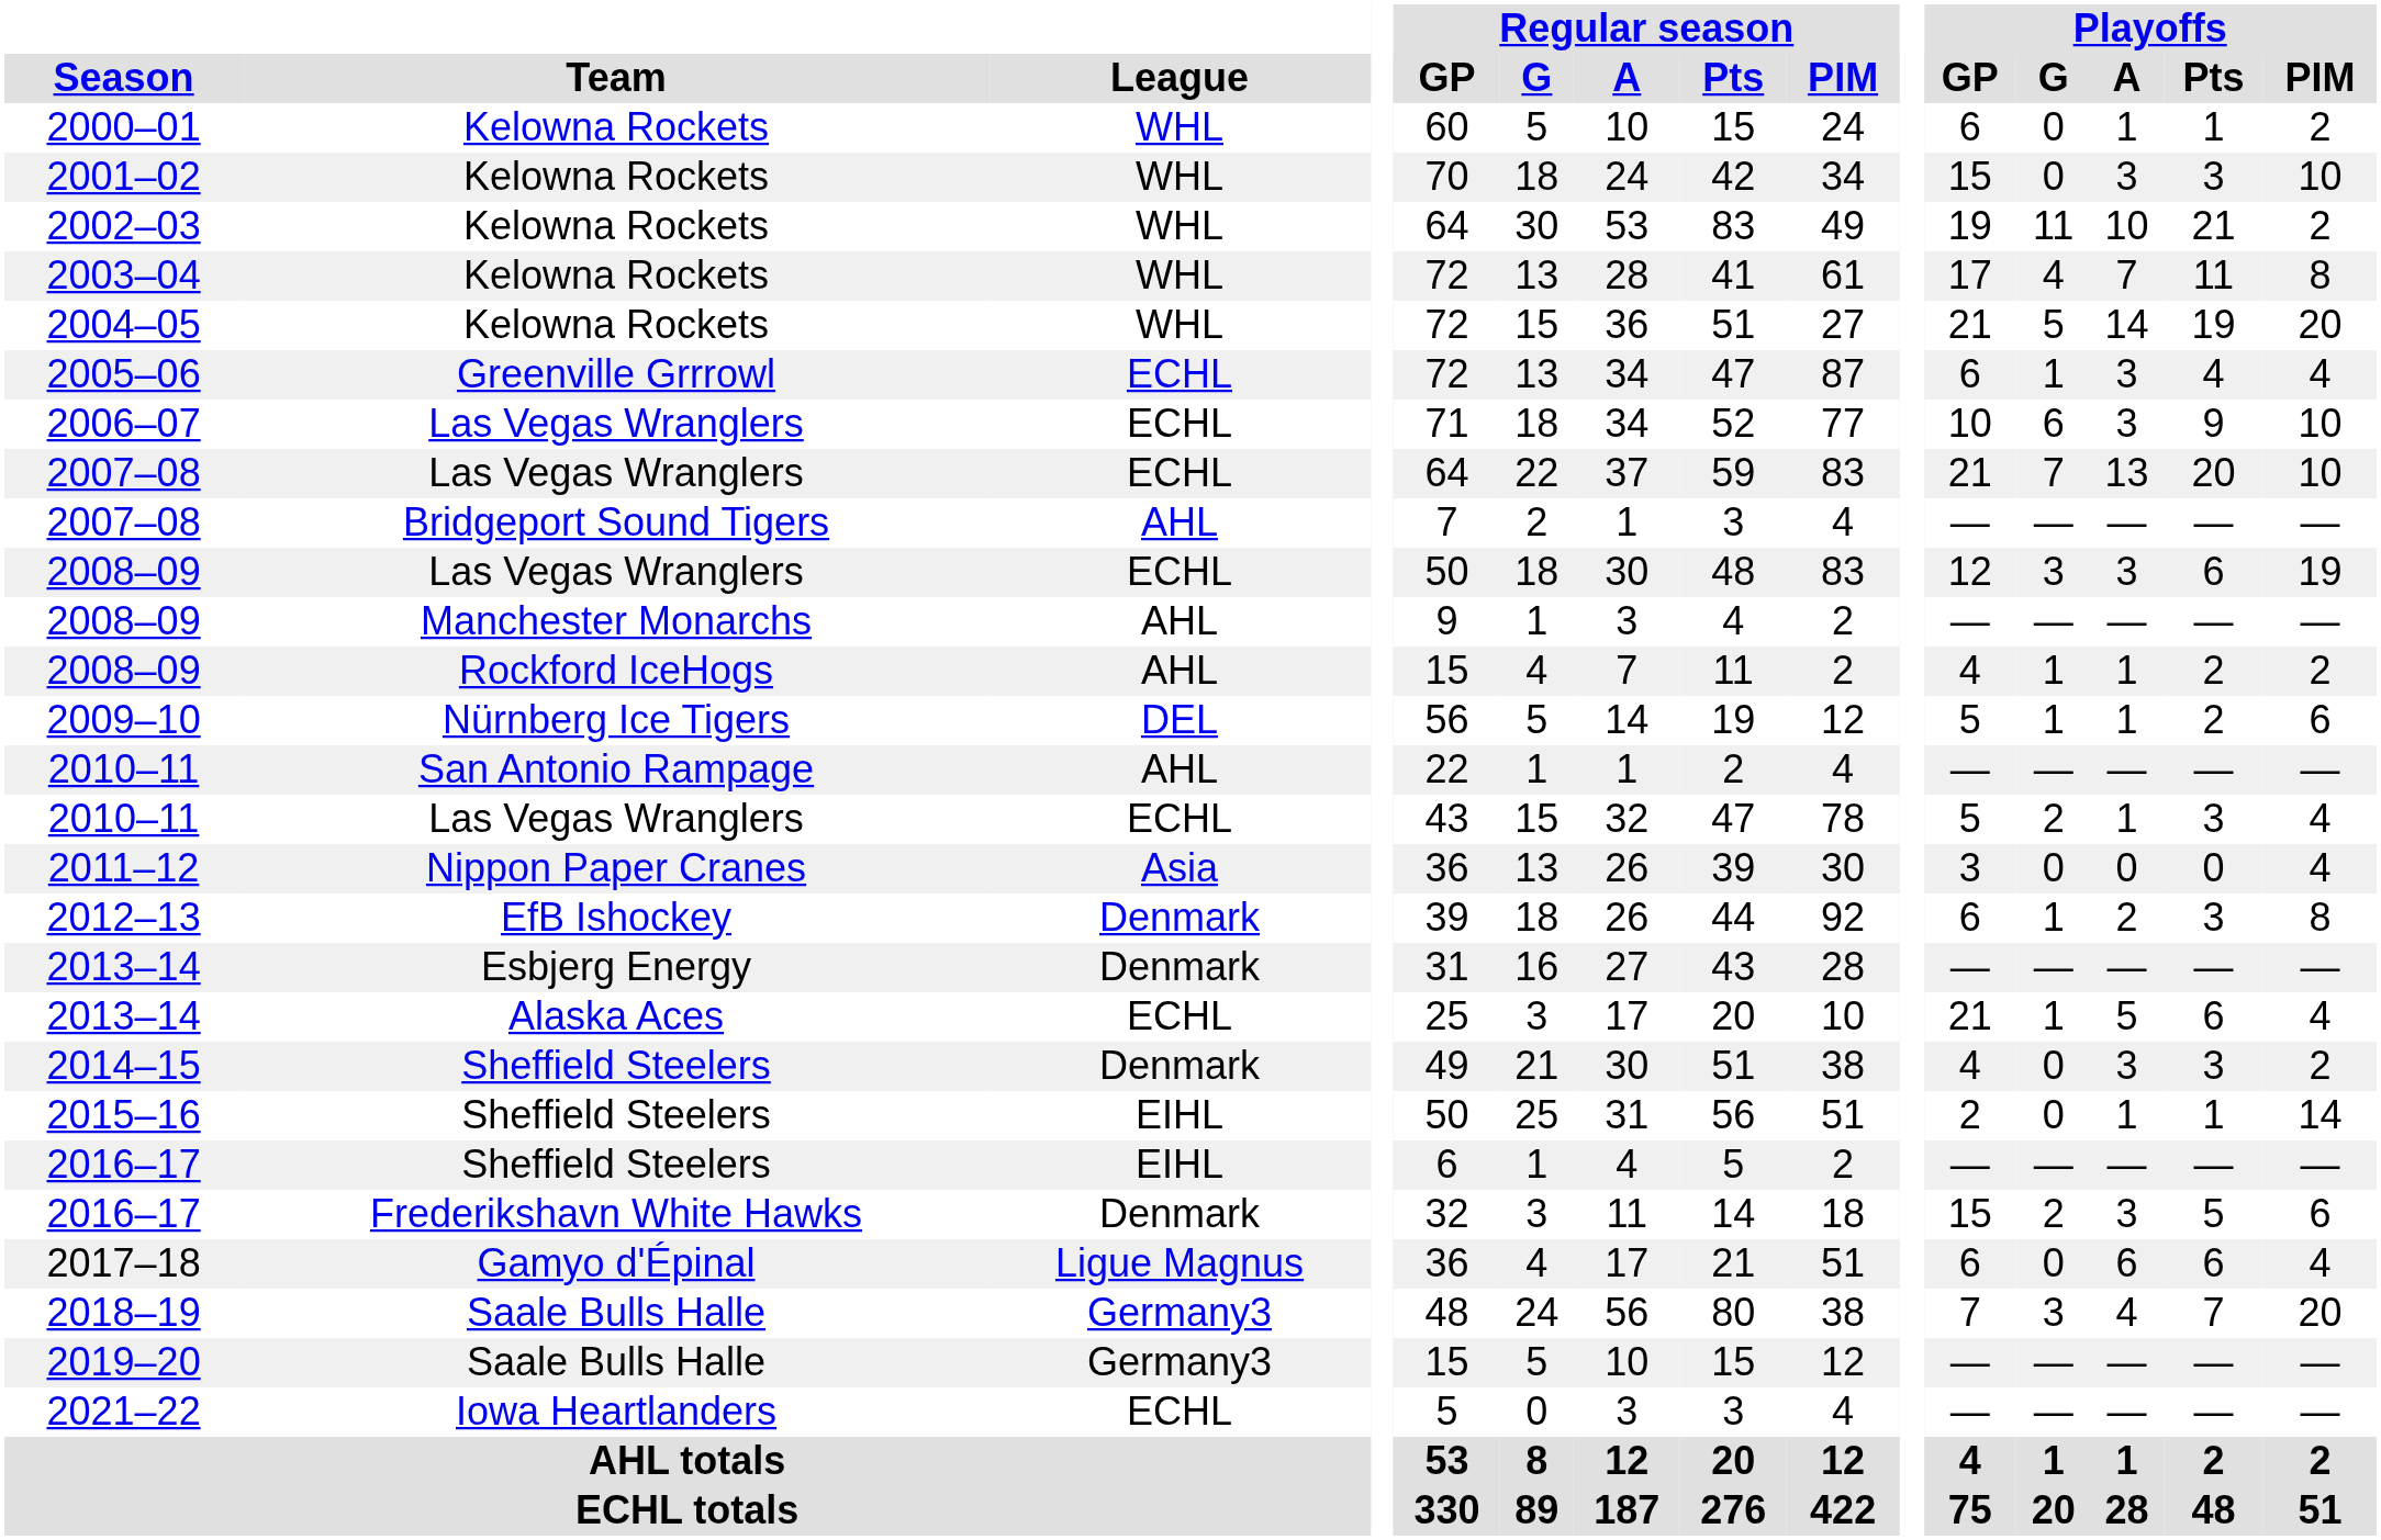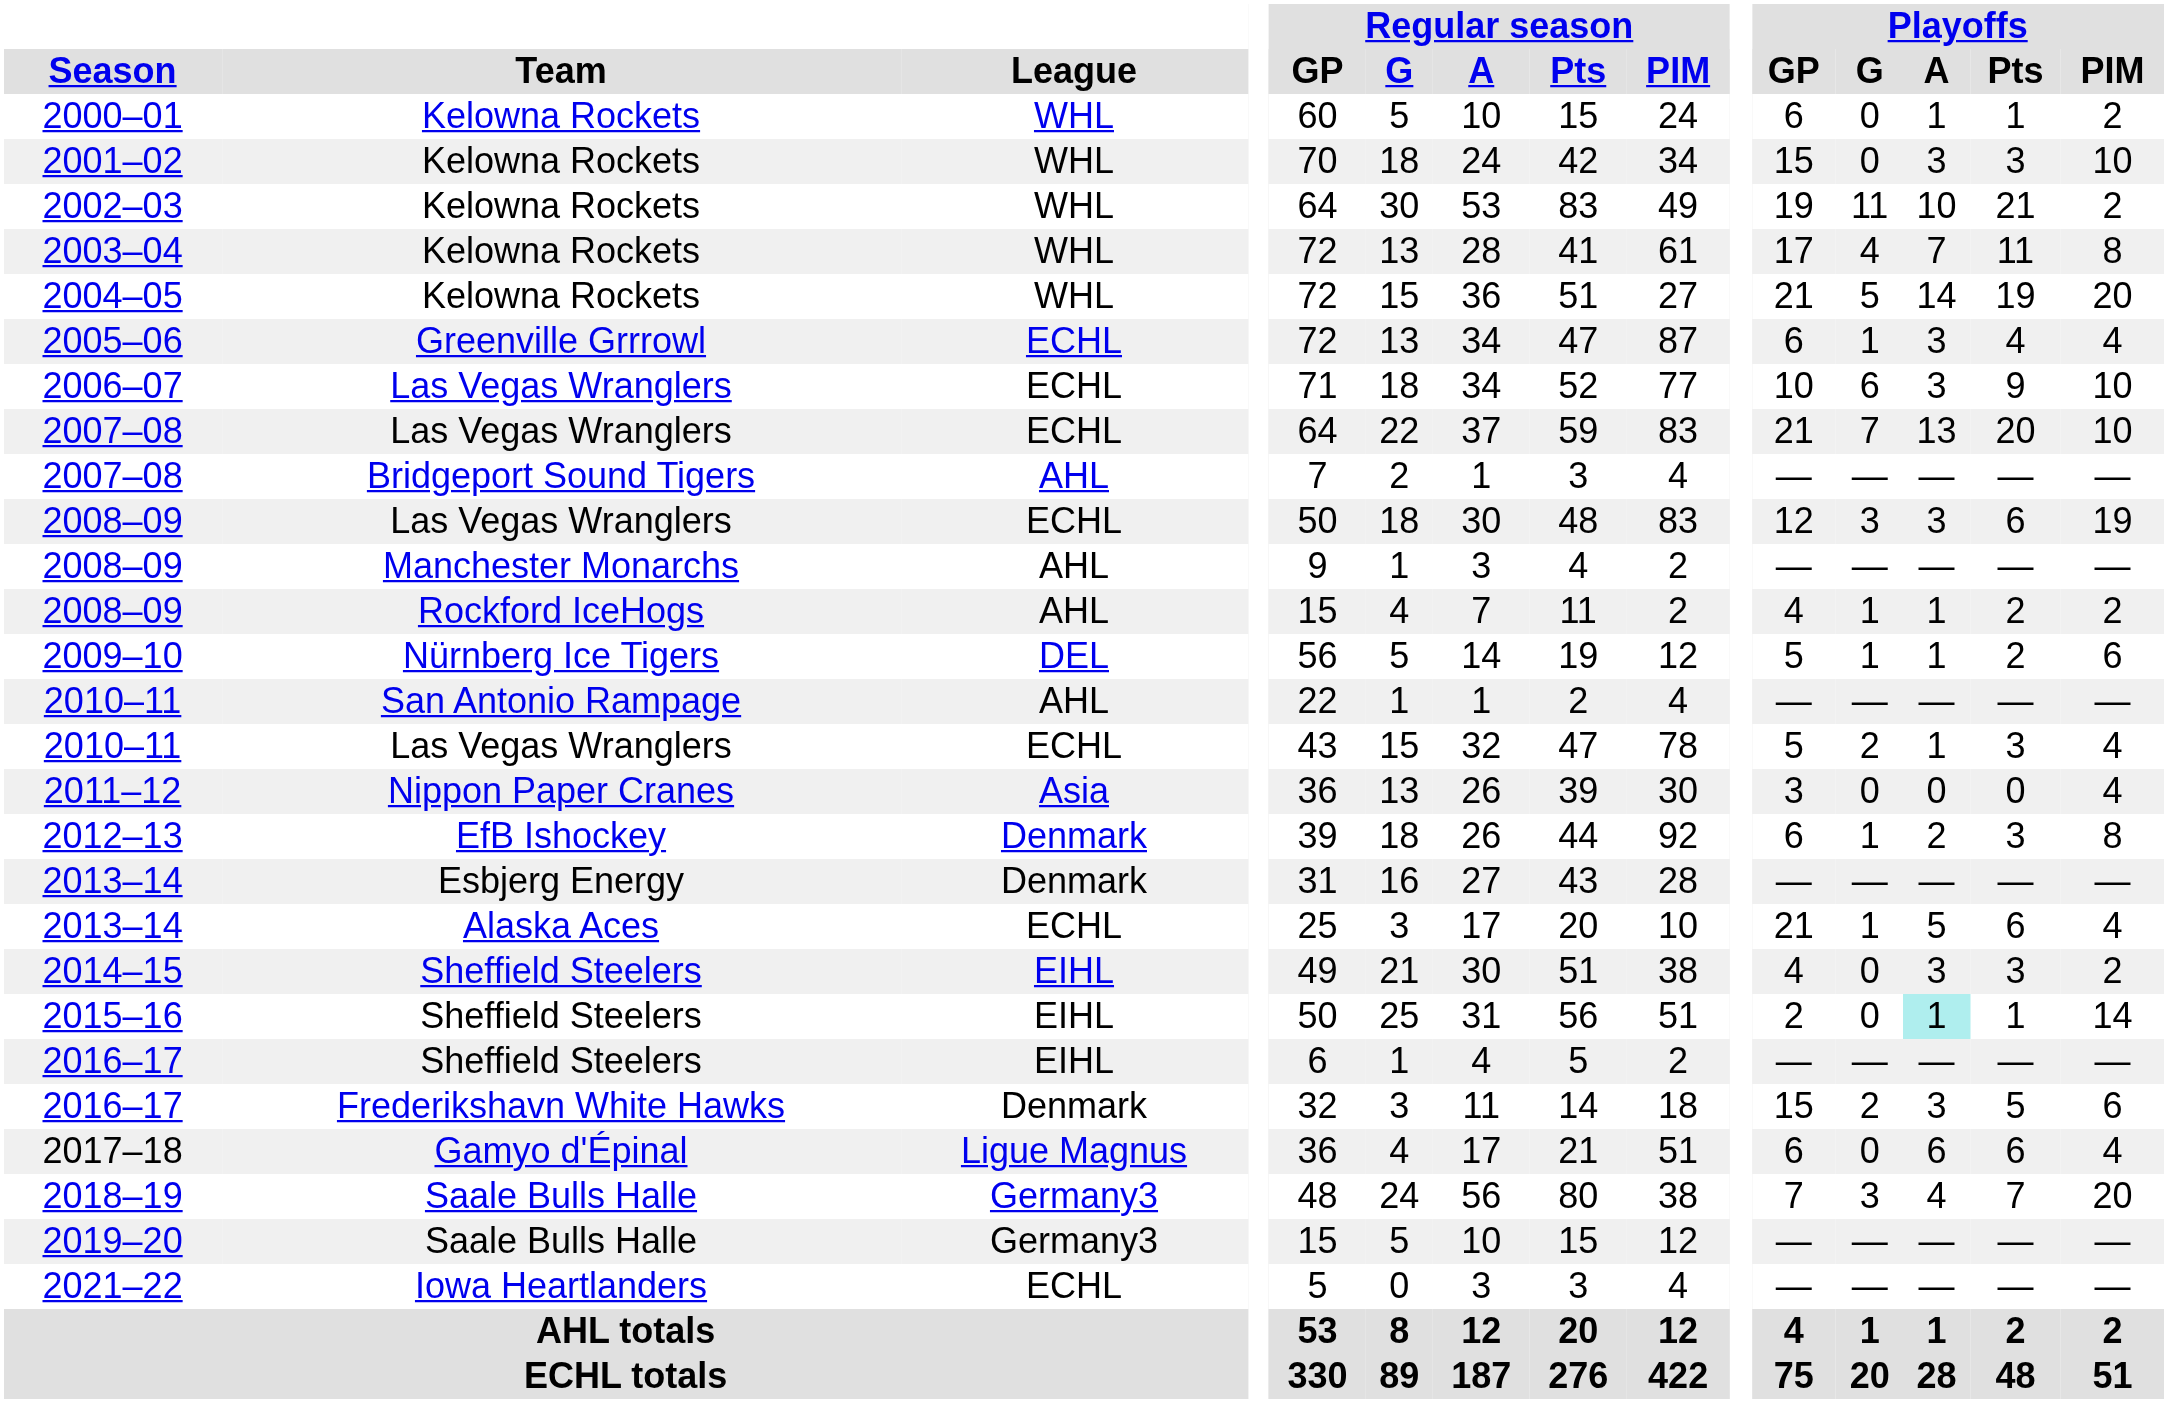 <table border="0" cellpadding="1" cellspacing="0" style="text-align:center; width:60em">
 <tr bgcolor="#e0e0e0">
 <th colspan="3" bgcolor="#ffffff"> </th>
 <th rowspan="99" bgcolor="#ffffff"> </th>
 <th colspan="5"><a href='#'>Regular season</a></th>
 <th rowspan="99" bgcolor="#ffffff"> </th>
 <th colspan="5"><a href='#'>Playoffs</a></th>
 </tr>
 <tr bgcolor="#e0e0e0">
 <th><a href='#'>Season</a></th>
 <th>Team</th>
 <th>League</th>
 <th>GP</th>
 <th><a href='#'>G</a></th>
 <th><a href='#'>A</a></th>
 <th><a href='#'>Pts</a></th>
 <th><a href='#'>PIM</a></th>
 <th>GP</th>
 <th>G</th>
 <th>A</th>
 <th>Pts</th>
 <th>PIM</th>
 </tr>
 <tr>
 <td><a href='#'>2000–01</a></td>
 <td><a href='#'>Kelowna Rockets</a></td>
 <td><a href='#'>WHL</a></td>
 <td>60</td>
 <td>5</td>
 <td>10</td>
 <td>15</td>
 <td>24</td>
 <td>6</td>
 <td>0</td>
 <td>1</td>
 <td>1</td>
 <td>2</td>
 </tr>
 <tr bgcolor="#f0f0f0">
 <td><a href='#'>2001–02</a></td>
 <td>Kelowna Rockets</td>
 <td>WHL</td>
 <td>70</td>
 <td>18</td>
 <td>24</td>
 <td>42</td>
 <td>34</td>
 <td>15</td>
 <td>0</td>
 <td>3</td>
 <td>3</td>
 <td>10</td>
 </tr>
 <tr>
 <td><a href='#'>2002–03</a></td>
 <td>Kelowna Rockets</td>
 <td>WHL</td>
 <td>64</td>
 <td>30</td>
 <td>53</td>
 <td>83</td>
 <td>49</td>
 <td>19</td>
 <td>11</td>
 <td>10</td>
 <td>21</td>
 <td>2</td>
 </tr>
 <tr bgcolor="#f0f0f0">
 <td><a href='#'>2003–04</a></td>
 <td>Kelowna Rockets</td>
 <td>WHL</td>
 <td>72</td>
 <td>13</td>
 <td>28</td>
 <td>41</td>
 <td>61</td>
 <td>17</td>
 <td>4</td>
 <td>7</td>
 <td>11</td>
 <td>8</td>
 </tr>
 <tr>
 <td><a href='#'>2004–05</a></td>
 <td>Kelowna Rockets</td>
 <td>WHL</td>
 <td>72</td>
 <td>15</td>
 <td>36</td>
 <td>51</td>
 <td>27</td>
 <td>21</td>
 <td>5</td>
 <td>14</td>
 <td>19</td>
 <td>20</td>
 </tr>
 <tr bgcolor="#f0f0f0">
 <td><a href='#'>2005–06</a></td>
 <td><a href='#'>Greenville Grrrowl</a></td>
 <td><a href='#'>ECHL</a></td>
 <td>72</td>
 <td>13</td>
 <td>34</td>
 <td>47</td>
 <td>87</td>
 <td>6</td>
 <td>1</td>
 <td>3</td>
 <td>4</td>
 <td>4</td>
 </tr>
 <tr>
 <td><a href='#'>2006–07</a></td>
 <td><a href='#'>Las Vegas Wranglers</a></td>
 <td>ECHL</td>
 <td>71</td>
 <td>18</td>
 <td>34</td>
 <td>52</td>
 <td>77</td>
 <td>10</td>
 <td>6</td>
 <td>3</td>
 <td>9</td>
 <td>10</td>
 </tr>
 <tr bgcolor="#f0f0f0">
 <td><a href='#'>2007–08</a></td>
 <td>Las Vegas Wranglers</td>
 <td>ECHL</td>
 <td>64</td>
 <td>22</td>
 <td>37</td>
 <td>59</td>
 <td>83</td>
 <td>21</td>
 <td>7</td>
 <td>13</td>
 <td>20</td>
 <td>10</td>
 </tr>
 <tr>
 <td><a href='#'>2007–08</a></td>
 <td><a href='#'>Bridgeport Sound Tigers</a></td>
 <td><a href='#'>AHL</a></td>
 <td>7</td>
 <td>2</td>
 <td>1</td>
 <td>3</td>
 <td>4</td>
 <td>—</td>
 <td>—</td>
 <td>—</td>
 <td>—</td>
 <td>—</td>
 </tr>
 <tr bgcolor="#f0f0f0">
 <td><a href='#'>2008–09</a></td>
 <td>Las Vegas Wranglers</td>
 <td>ECHL</td>
 <td>50</td>
 <td>18</td>
 <td>30</td>
 <td>48</td>
 <td>83</td>
 <td>12</td>
 <td>3</td>
 <td>3</td>
 <td>6</td>
 <td>19</td>
 </tr>
 <tr>
 <td><a href='#'>2008–09</a></td>
 <td><a href='#'>Manchester Monarchs</a></td>
 <td>AHL</td>
 <td>9</td>
 <td>1</td>
 <td>3</td>
 <td>4</td>
 <td>2</td>
 <td>—</td>
 <td>—</td>
 <td>—</td>
 <td>—</td>
 <td>—</td>
 </tr>
 <tr bgcolor="#f0f0f0">
 <td><a href='#'>2008–09</a></td>
 <td><a href='#'>Rockford IceHogs</a></td>
 <td>AHL</td>
 <td>15</td>
 <td>4</td>
 <td>7</td>
 <td>11</td>
 <td>2</td>
 <td>4</td>
 <td>1</td>
 <td>1</td>
 <td>2</td>
 <td>2</td>
 </tr>
 <tr>
 <td><a href='#'>2009–10</a></td>
 <td><a href='#'>Nürnberg Ice Tigers</a></td>
 <td><a href='#'>DEL</a></td>
 <td>56</td>
 <td>5</td>
 <td>14</td>
 <td>19</td>
 <td>12</td>
 <td>5</td>
 <td>1</td>
 <td>1</td>
 <td>2</td>
 <td>6</td>
 </tr>
 <tr bgcolor="#f0f0f0">
 <td><a href='#'>2010–11</a></td>
 <td><a href='#'>San Antonio Rampage</a></td>
 <td>AHL</td>
 <td>22</td>
 <td>1</td>
 <td>1</td>
 <td>2</td>
 <td>4</td>
 <td>—</td>
 <td>—</td>
 <td>—</td>
 <td>—</td>
 <td>—</td>
 </tr>
 <tr>
 <td><a href='#'>2010–11</a></td>
 <td>Las Vegas Wranglers</td>
 <td>ECHL</td>
 <td>43</td>
 <td>15</td>
 <td>32</td>
 <td>47</td>
 <td>78</td>
 <td>5</td>
 <td>2</td>
 <td>1</td>
 <td>3</td>
 <td>4</td>
 </tr>
 <tr bgcolor="#f0f0f0">
 <td><a href='#'>2011–12</a></td>
 <td><a href='#'>Nippon Paper Cranes</a></td>
 <td><a href='#'>Asia</a></td>
 <td>36</td>
 <td>13</td>
 <td>26</td>
 <td>39</td>
 <td>30</td>
 <td>3</td>
 <td>0</td>
 <td>0</td>
 <td>0</td>
 <td>4</td>
 </tr>
 <tr>
 <td><a href='#'>2012–13</a></td>
 <td><a href='#'>EfB Ishockey</a></td>
 <td><a href='#'>Denmark</a></td>
 <td>39</td>
 <td>18</td>
 <td>26</td>
 <td>44</td>
 <td>92</td>
 <td>6</td>
 <td>1</td>
 <td>2</td>
 <td>3</td>
 <td>8</td>
 </tr>
 <tr bgcolor="#f0f0f0">
 <td><a href='#'>2013–14</a></td>
 <td>Esbjerg Energy</td>
 <td>Denmark</td>
 <td>31</td>
 <td>16</td>
 <td>27</td>
 <td>43</td>
 <td>28</td>
 <td>—</td>
 <td>—</td>
 <td>—</td>
 <td>—</td>
 <td>—</td>
 </tr>
 <tr>
 <td><a href='#'>2013–14</a></td>
 <td><a href='#'>Alaska Aces</a></td>
 <td>ECHL</td>
 <td>25</td>
 <td>3</td>
 <td>17</td>
 <td>20</td>
 <td>10</td>
 <td>21</td>
 <td>1</td>
 <td>5</td>
 <td>6</td>
 <td>4</td>
 </tr>
 <tr bgcolor="#f0f0f0">
 <td><a href='#'>2014–15</a></td>
 <td><a href='#'>Sheffield Steelers</a></td>
-<td>Denmark</td>
+<td><a href='#'>EIHL</a></td>
 <td>49</td>
 <td>21</td>
 <td>30</td>
 <td>51</td>
 <td>38</td>
 <td>4</td>
 <td>0</td>
 <td>3</td>
 <td>3</td>
 <td>2</td>
 </tr>
 <tr>
 <td><a href='#'>2015–16</a></td>
 <td>Sheffield Steelers</td>
 <td>EIHL</td>
 <td>50</td>
 <td>25</td>
 <td>31</td>
 <td>56</td>
 <td>51</td>
 <td>2</td>
 <td>0</td>
-<td>1</td>
+<td style="background: paleturquoise;">1</td>
 <td>1</td>
 <td>14</td>
 </tr>
 <tr bgcolor="#f0f0f0">
 <td><a href='#'>2016–17</a></td>
 <td>Sheffield Steelers</td>
 <td>EIHL</td>
 <td>6</td>
 <td>1</td>
 <td>4</td>
 <td>5</td>
 <td>2</td>
 <td>—</td>
 <td>—</td>
 <td>—</td>
 <td>—</td>
 <td>—</td>
 </tr>
 <tr>
 <td><a href='#'>2016–17</a></td>
 <td><a href='#'>Frederikshavn White Hawks</a></td>
 <td>Denmark</td>
 <td>32</td>
 <td>3</td>
 <td>11</td>
 <td>14</td>
 <td>18</td>
 <td>15</td>
 <td>2</td>
 <td>3</td>
 <td>5</td>
 <td>6</td>
 </tr>
 <tr>
 </tr>
 <tr bgcolor="#f0f0f0">
 <td>2017–18</td>
 <td><a href='#'>Gamyo d'Épinal</a></td>
 <td><a href='#'>Ligue Magnus</a></td>
 <td>36</td>
 <td>4</td>
 <td>17</td>
 <td>21</td>
 <td>51</td>
 <td>6</td>
 <td>0</td>
 <td>6</td>
 <td>6</td>
 <td>4</td>
 </tr>
 <tr>
 <td><a href='#'>2018–19</a></td>
 <td><a href='#'>Saale Bulls Halle</a></td>
 <td><a href='#'>Germany3</a></td>
 <td>48</td>
 <td>24</td>
 <td>56</td>
 <td>80</td>
 <td>38</td>
 <td>7</td>
 <td>3</td>
 <td>4</td>
 <td>7</td>
 <td>20</td>
 </tr>
 <tr bgcolor="#f0f0f0">
 <td><a href='#'>2019–20</a></td>
 <td>Saale Bulls Halle</td>
 <td>Germany3</td>
 <td>15</td>
 <td>5</td>
 <td>10</td>
 <td>15</td>
 <td>12</td>
 <td>—</td>
 <td>—</td>
 <td>—</td>
 <td>—</td>
 <td>—</td>
 </tr>
 <tr>
 <td><a href='#'>2021–22</a></td>
 <td><a href='#'>Iowa Heartlanders</a></td>
 <td>ECHL</td>
 <td>5</td>
 <td>0</td>
 <td>3</td>
 <td>3</td>
 <td>4</td>
 <td>—</td>
 <td>—</td>
 <td>—</td>
 <td>—</td>
 <td>—</td>
 </tr>
 <tr ALIGN="center" bgcolor="#e0e0e0">
 <th colspan="3">AHL totals</th>
 <th ALIGN="center">53</th>
 <th ALIGN="center">8</th>
 <th ALIGN="center">12</th>
 <th ALIGN="center">20</th>
 <th ALIGN="center">12</th>
 <th ALIGN="center">4</th>
 <th ALIGN="center">1</th>
 <th ALIGN="center">1</th>
 <th ALIGN="center">2</th>
 <th ALIGN="center">2</th>
 </tr>
 <tr>
 </tr>
 <tr ALIGN="center" bgcolor="#e0e0e0">
 <th colspan="3">ECHL totals</th>
 <th ALIGN="center">330</th>
 <th ALIGN="center">89</th>
 <th ALIGN="center">187</th>
 <th ALIGN="center">276</th>
 <th ALIGN="center">422</th>
 <th ALIGN="center">75</th>
 <th ALIGN="center">20</th>
 <th ALIGN="center">28</th>
 <th ALIGN="center">48</th>
 <th ALIGN="center">51</th>
 </tr>
 </table>
